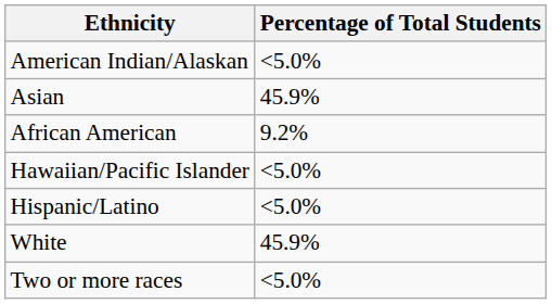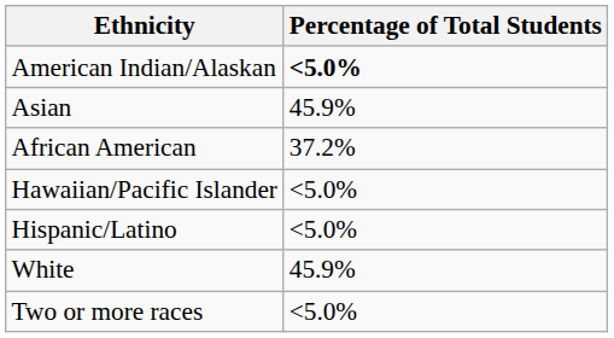 <table class="wikitable">
 <tr>
 <th>Ethnicity</th>
 <th>Percentage of Total Students</th>
 </tr>
 <tr>
 <td>American Indian/Alaskan</td>
-<td><5.0%</td>
+<td><strong><5.0%</strong></td>
 </tr>
 <tr>
 <td>Asian</td>
 <td>45.9%</td>
 </tr>
 <tr>
 <td>African American</td>
-<td>9.2%</td>
+<td>37.2%</td>
 </tr>
 <tr>
 <td>Hawaiian/Pacific Islander</td>
 <td><5.0%</td>
 </tr>
 <tr>
 <td>Hispanic/Latino</td>
 <td><5.0%</td>
 </tr>
 <tr>
 <td>White</td>
 <td>45.9%</td>
 </tr>
 <tr>
 <td>Two or more races</td>
 <td><5.0%</td>
 </tr>
 </table>
